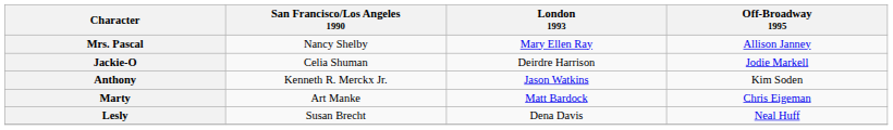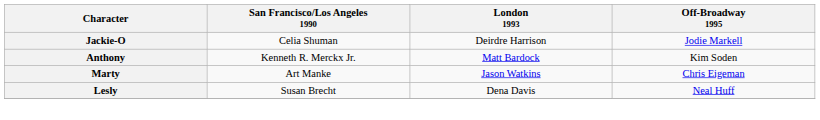 <table class="wikitable" style="width:11; text-align:center;">
 <tr>
 <th style="width:9%;">Character</th>
 <th style="width:9%;">San Francisco/Los Angeles <br> <small>1990</small></th>
 <th style="width:9%;">London<br> <small>1993</small></th>
 <th style="width:9%;">Off-Broadway <br> <small>1995</small></th>
-</tr>
-<tr>
-<th>Mrs. Pascal</th>
-<td>Nancy Shelby</td>
-<td><a href='#'>Mary Ellen Ray</a></td>
-<td><a href='#'>Allison Janney</a></td>
 </tr>
 <tr>
 <th>Jackie-O</th>
 <td>Celia Shuman</td>
 <td>Deirdre Harrison</td>
 <td><a href='#'>Jodie Markell</a></td>
 </tr>
 <tr>
 <th>Anthony</th>
 <td>Kenneth R. Merckx Jr.</td>
-<td><a href='#'>Jason Watkins</a></td>
+<td><a href='#'>Matt Bardock</a></td>
 <td>Kim Soden</td>
 </tr>
 <tr>
 <th>Marty</th>
 <td>Art Manke</td>
-<td><a href='#'>Matt Bardock</a></td>
+<td><a href='#'>Jason Watkins</a></td>
 <td><a href='#'>Chris Eigeman</a></td>
 </tr>
 <tr>
 <th>Lesly</th>
 <td>Susan Brecht</td>
 <td>Dena Davis</td>
 <td><a href='#'>Neal Huff</a></td>
 </tr>
 <tr>
 </tr>
 </table>
